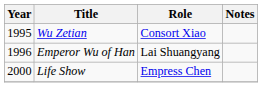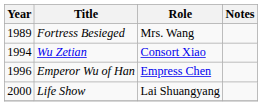 <table class="wikitable sortable">
 <tr>
 <th>Year</th>
 <th>Title</th>
 <th>Role</th>
 <th class="unsortable">Notes</th>
 </tr>
 <tr>
-<td>1995</td>
+<td>1989</td>
+<td><em>Fortress Besieged</em></td>
+<td>Mrs. Wang</td>
+<td></td>
+</tr>
+<tr>
+<td>1994</td>
 <td><em><a href='#'>Wu Zetian</a></em></td>
 <td><a href='#'>Consort Xiao</a></td>
 <td></td>
 </tr>
 <tr>
 <td>1996</td>
 <td><em>Emperor Wu of Han</em></td>
-<td>Lai Shuangyang</td>
+<td><a href='#'>Empress Chen</a></td>
 <td></td>
 </tr>
 <tr>
 <td>2000</td>
 <td><em>Life Show</em></td>
-<td><a href='#'>Empress Chen</a></td>
+<td>Lai Shuangyang</td>
 <td></td>
 </tr>
 <tr>
 </tr>
 </table>
